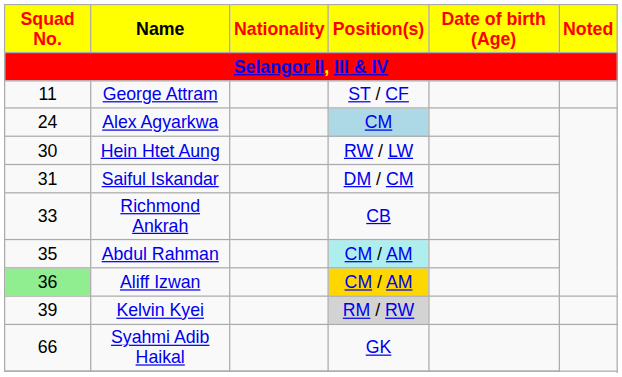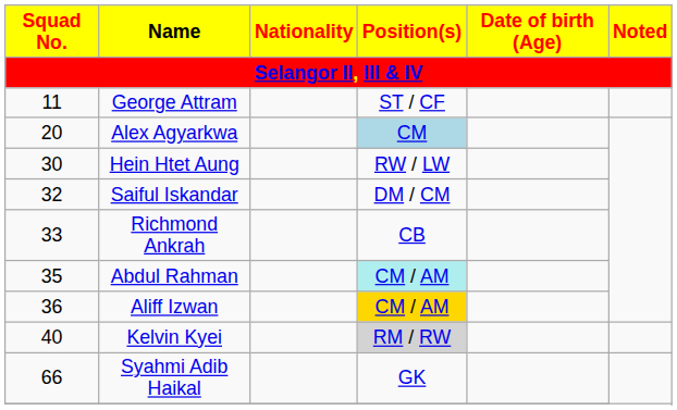 <table class="wikitable" style="text-align:center; font-size:90%; width:80%;">
 <tr>
 <th style="background:yellow; color:red; text-align:center;">Squad No.</th>
 <th style="background:yellow; color:red text-align:center;">Name</th>
 <th style="background:yellow; color:red; text-align:center;">Nationality</th>
 <th style="background:yellow; color:red; text-align:center;">Position(s)</th>
 <th style="background:yellow; color:red; text-align:center;">Date of birth (Age)</th>
 <th style="background:yellow; color:red; text-align:center;">Noted</th>
 </tr>
 <tr>
 <th colspan="9" style="background:red; color:yellow; text-align:center;"><a href='#'>Selangor II</a>, <a href='#'>III & IV</a></th>
 </tr>
 <tr>
 <td>11</td>
 <td><a href='#'>George Attram</a></td>
 <td></td>
 <td><a href='#'>ST</a> / <a href='#'>CF</a></td>
 <td></td>
 <td></td>
 </tr>
 <tr>
-<td>24</td>
+<td>20</td>
 <td><a href='#'>Alex Agyarkwa</a></td>
 <td></td>
 <td style="background: lightblue;"><a href='#'>CM</a></td>
 <td></td>
 </tr>
 <tr>
 <td>30</td>
 <td><a href='#'>Hein Htet Aung</a></td>
 <td></td>
 <td><a href='#'>RW</a> / <a href='#'>LW</a></td>
 <td></td>
 </tr>
 <tr>
-<td>31</td>
+<td>32</td>
 <td><a href='#'>Saiful Iskandar</a></td>
 <td></td>
 <td><a href='#'>DM</a> / <a href='#'>CM</a></td>
 <td></td>
 </tr>
 <tr>
 <td>33</td>
 <td><a href='#'>Richmond Ankrah</a></td>
 <td></td>
 <td><a href='#'>CB</a></td>
 <td></td>
 </tr>
 <tr>
 <td>35</td>
 <td><a href='#'>Abdul Rahman</a></td>
 <td> </td>
 <td style="background: paleturquoise;"><a href='#'>CM</a> / <a href='#'>AM</a></td>
 <td></td>
 </tr>
 <tr>
-<td style="background: lightgreen;">36</td>
+<td>36</td>
 <td><a href='#'>Aliff Izwan</a></td>
 <td></td>
 <td style="background: gold;"><a href='#'>CM</a> / <a href='#'>AM</a></td>
 <td></td>
 </tr>
 <tr>
-<td>39</td>
+<td>40</td>
 <td><a href='#'>Kelvin Kyei</a></td>
 <td></td>
 <td style="background: lightgrey;"><a href='#'>RM</a> / <a href='#'>RW</a></td>
 <td></td>
 <td></td>
 </tr>
 <tr>
 <td>66</td>
 <td><a href='#'>Syahmi Adib Haikal</a></td>
 <td></td>
 <td><a href='#'>GK</a></td>
 <td></td>
 </tr>
 <tr>
 </tr>
 </table>
